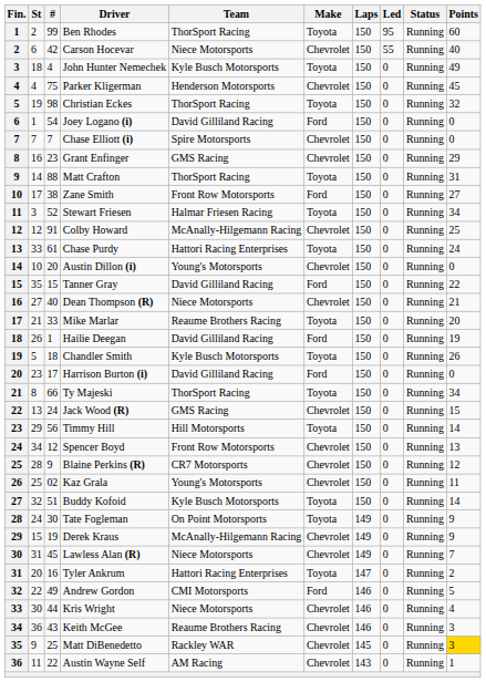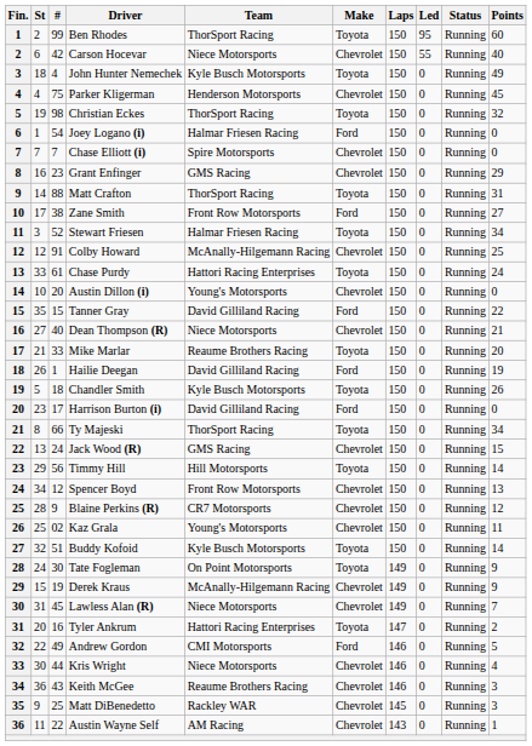 <table class="wikitable" style="font-size:95%">
 <tr>
 <th>Fin.</th>
 <th>St</th>
 <th>#</th>
 <th>Driver</th>
 <th>Team</th>
 <th>Make</th>
 <th>Laps</th>
 <th>Led</th>
 <th>Status</th>
 <th>Points</th>
 </tr>
 <tr>
 <th>1</th>
 <td>2</td>
 <td>99</td>
 <td>Ben Rhodes</td>
 <td>ThorSport Racing</td>
 <td>Toyota</td>
 <td>150</td>
 <td>95</td>
 <td>Running</td>
 <td>60</td>
 </tr>
 <tr>
 <th>2</th>
 <td>6</td>
 <td>42</td>
 <td>Carson Hocevar</td>
 <td>Niece Motorsports</td>
 <td>Chevrolet</td>
 <td>150</td>
 <td>55</td>
 <td>Running</td>
 <td>40</td>
 </tr>
 <tr>
 <th>3</th>
 <td>18</td>
 <td>4</td>
 <td>John Hunter Nemechek</td>
 <td>Kyle Busch Motorsports</td>
 <td>Toyota</td>
 <td>150</td>
 <td>0</td>
 <td>Running</td>
 <td>49</td>
 </tr>
 <tr>
 <th>4</th>
 <td>4</td>
 <td>75</td>
 <td>Parker Kligerman</td>
 <td>Henderson Motorsports</td>
 <td>Chevrolet</td>
 <td>150</td>
 <td>0</td>
 <td>Running</td>
 <td>45</td>
 </tr>
 <tr>
 <th>5</th>
 <td>19</td>
 <td>98</td>
 <td>Christian Eckes</td>
 <td>ThorSport Racing</td>
 <td>Toyota</td>
 <td>150</td>
 <td>0</td>
 <td>Running</td>
 <td>32</td>
 </tr>
 <tr>
 <th>6</th>
 <td>1</td>
 <td>54</td>
 <td>Joey Logano <strong>(i)</strong></td>
-<td>David Gilliland Racing</td>
+<td>Halmar Friesen Racing</td>
 <td>Ford</td>
 <td>150</td>
 <td>0</td>
 <td>Running</td>
 <td>0</td>
 </tr>
 <tr>
 <th>7</th>
 <td>7</td>
 <td>7</td>
 <td>Chase Elliott <strong>(i)</strong></td>
 <td>Spire Motorsports</td>
 <td>Chevrolet</td>
 <td>150</td>
 <td>0</td>
 <td>Running</td>
 <td>0</td>
 </tr>
 <tr>
 <th>8</th>
 <td>16</td>
 <td>23</td>
 <td>Grant Enfinger</td>
 <td>GMS Racing</td>
 <td>Chevrolet</td>
 <td>150</td>
 <td>0</td>
 <td>Running</td>
 <td>29</td>
 </tr>
 <tr>
 <th>9</th>
 <td>14</td>
 <td>88</td>
 <td>Matt Crafton</td>
 <td>ThorSport Racing</td>
 <td>Toyota</td>
 <td>150</td>
 <td>0</td>
 <td>Running</td>
 <td>31</td>
 </tr>
 <tr>
 <th>10</th>
 <td>17</td>
 <td>38</td>
 <td>Zane Smith</td>
 <td>Front Row Motorsports</td>
 <td>Ford</td>
 <td>150</td>
 <td>0</td>
 <td>Running</td>
 <td>27</td>
 </tr>
 <tr>
 <th>11</th>
 <td>3</td>
 <td>52</td>
 <td>Stewart Friesen</td>
 <td>Halmar Friesen Racing</td>
 <td>Toyota</td>
 <td>150</td>
 <td>0</td>
 <td>Running</td>
 <td>34</td>
 </tr>
 <tr>
 <th>12</th>
 <td>12</td>
 <td>91</td>
 <td>Colby Howard</td>
 <td>McAnally-Hilgemann Racing</td>
 <td>Chevrolet</td>
 <td>150</td>
 <td>0</td>
 <td>Running</td>
 <td>25</td>
 </tr>
 <tr>
 <th>13</th>
 <td>33</td>
 <td>61</td>
 <td>Chase Purdy</td>
 <td>Hattori Racing Enterprises</td>
 <td>Toyota</td>
 <td>150</td>
 <td>0</td>
 <td>Running</td>
 <td>24</td>
 </tr>
 <tr>
 <th>14</th>
 <td>10</td>
 <td>20</td>
 <td>Austin Dillon <strong>(i)</strong></td>
 <td>Young's Motorsports</td>
 <td>Chevrolet</td>
 <td>150</td>
 <td>0</td>
 <td>Running</td>
 <td>0</td>
 </tr>
 <tr>
 <th>15</th>
 <td>35</td>
 <td>15</td>
 <td>Tanner Gray</td>
 <td>David Gilliland Racing</td>
 <td>Ford</td>
 <td>150</td>
 <td>0</td>
 <td>Running</td>
 <td>22</td>
 </tr>
 <tr>
 <th>16</th>
 <td>27</td>
 <td>40</td>
 <td>Dean Thompson <strong>(R)</strong></td>
 <td>Niece Motorsports</td>
 <td>Chevrolet</td>
 <td>150</td>
 <td>0</td>
 <td>Running</td>
 <td>21</td>
 </tr>
 <tr>
 <th>17</th>
 <td>21</td>
 <td>33</td>
 <td>Mike Marlar</td>
 <td>Reaume Brothers Racing</td>
 <td>Toyota</td>
 <td>150</td>
 <td>0</td>
 <td>Running</td>
 <td>20</td>
 </tr>
 <tr>
 <th>18</th>
 <td>26</td>
 <td>1</td>
 <td>Hailie Deegan</td>
 <td>David Gilliland Racing</td>
 <td>Ford</td>
 <td>150</td>
 <td>0</td>
 <td>Running</td>
 <td>19</td>
 </tr>
 <tr>
 <th>19</th>
 <td>5</td>
 <td>18</td>
 <td>Chandler Smith</td>
 <td>Kyle Busch Motorsports</td>
 <td>Toyota</td>
 <td>150</td>
 <td>0</td>
 <td>Running</td>
 <td>26</td>
 </tr>
 <tr>
 <th>20</th>
 <td>23</td>
 <td>17</td>
 <td>Harrison Burton <strong>(i)</strong></td>
 <td>David Gilliland Racing</td>
 <td>Ford</td>
 <td>150</td>
 <td>0</td>
 <td>Running</td>
 <td>0</td>
 </tr>
 <tr>
 <th>21</th>
 <td>8</td>
 <td>66</td>
 <td>Ty Majeski</td>
 <td>ThorSport Racing</td>
 <td>Toyota</td>
 <td>150</td>
 <td>0</td>
 <td>Running</td>
 <td>34</td>
 </tr>
 <tr>
 <th>22</th>
 <td>13</td>
 <td>24</td>
 <td>Jack Wood <strong>(R)</strong></td>
 <td>GMS Racing</td>
 <td>Chevrolet</td>
 <td>150</td>
 <td>0</td>
 <td>Running</td>
 <td>15</td>
 </tr>
 <tr>
 <th>23</th>
 <td>29</td>
 <td>56</td>
 <td>Timmy Hill</td>
 <td>Hill Motorsports</td>
 <td>Toyota</td>
 <td>150</td>
 <td>0</td>
 <td>Running</td>
 <td>14</td>
 </tr>
 <tr>
 <th>24</th>
 <td>34</td>
 <td>12</td>
 <td>Spencer Boyd</td>
 <td>Front Row Motorsports</td>
 <td>Chevrolet</td>
 <td>150</td>
 <td>0</td>
 <td>Running</td>
 <td>13</td>
 </tr>
 <tr>
 <th>25</th>
 <td>28</td>
 <td>9</td>
 <td>Blaine Perkins <strong>(R)</strong></td>
 <td>CR7 Motorsports</td>
 <td>Chevrolet</td>
 <td>150</td>
 <td>0</td>
 <td>Running</td>
 <td>12</td>
 </tr>
 <tr>
 <th>26</th>
 <td>25</td>
 <td>02</td>
 <td>Kaz Grala</td>
 <td>Young's Motorsports</td>
 <td>Chevrolet</td>
 <td>150</td>
 <td>0</td>
 <td>Running</td>
 <td>11</td>
 </tr>
 <tr>
 <th>27</th>
 <td>32</td>
 <td>51</td>
 <td>Buddy Kofoid</td>
 <td>Kyle Busch Motorsports</td>
 <td>Toyota</td>
 <td>150</td>
 <td>0</td>
 <td>Running</td>
 <td>14</td>
 </tr>
 <tr>
 <th>28</th>
 <td>24</td>
 <td>30</td>
 <td>Tate Fogleman</td>
 <td>On Point Motorsports</td>
 <td>Toyota</td>
 <td>149</td>
 <td>0</td>
 <td>Running</td>
 <td>9</td>
 </tr>
 <tr>
 <th>29</th>
 <td>15</td>
 <td>19</td>
 <td>Derek Kraus</td>
 <td>McAnally-Hilgemann Racing</td>
 <td>Chevrolet</td>
 <td>149</td>
 <td>0</td>
 <td>Running</td>
 <td>9</td>
 </tr>
 <tr>
 <th>30</th>
 <td>31</td>
 <td>45</td>
 <td>Lawless Alan <strong>(R)</strong></td>
 <td>Niece Motorsports</td>
 <td>Chevrolet</td>
 <td>149</td>
 <td>0</td>
 <td>Running</td>
 <td>7</td>
 </tr>
 <tr>
 <th>31</th>
 <td>20</td>
 <td>16</td>
 <td>Tyler Ankrum</td>
 <td>Hattori Racing Enterprises</td>
 <td>Toyota</td>
 <td>147</td>
 <td>0</td>
 <td>Running</td>
 <td>2</td>
 </tr>
 <tr>
 <th>32</th>
 <td>22</td>
 <td>49</td>
 <td>Andrew Gordon</td>
 <td>CMI Motorsports</td>
 <td>Ford</td>
 <td>146</td>
 <td>0</td>
 <td>Running</td>
 <td>5</td>
 </tr>
 <tr>
 <th>33</th>
 <td>30</td>
 <td>44</td>
 <td>Kris Wright</td>
 <td>Niece Motorsports</td>
 <td>Chevrolet</td>
 <td>146</td>
 <td>0</td>
 <td>Running</td>
 <td>4</td>
 </tr>
 <tr>
 <th>34</th>
 <td>36</td>
 <td>43</td>
 <td>Keith McGee</td>
 <td>Reaume Brothers Racing</td>
 <td>Chevrolet</td>
 <td>146</td>
 <td>0</td>
 <td>Running</td>
 <td>3</td>
 </tr>
 <tr>
 <th>35</th>
 <td>9</td>
 <td>25</td>
 <td>Matt DiBenedetto</td>
 <td>Rackley WAR</td>
 <td>Chevrolet</td>
 <td>145</td>
 <td>0</td>
 <td>Running</td>
-<td style="background: gold;">3</td>
+<td>3</td>
 </tr>
 <tr>
 <th>36</th>
 <td>11</td>
 <td>22</td>
 <td>Austin Wayne Self</td>
 <td>AM Racing</td>
 <td>Chevrolet</td>
 <td>143</td>
 <td>0</td>
 <td>Running</td>
 <td>1</td>
 </tr>
 <tr>
 <th colspan="10"></th>
 </tr>
 </table>
